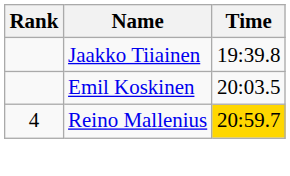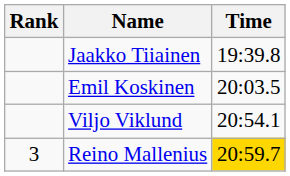 <table class="wikitable" style="text-align:center">
 <tr>
 <th>Rank</th>
 <th>Name</th>
 <th>Time</th>
 </tr>
 <tr>
 <td></td>
 <td align=left><a href='#'>Jaakko Tiiainen</a></td>
 <td>19:39.8</td>
 </tr>
 <tr>
 <td></td>
 <td align=left><a href='#'>Emil Koskinen</a></td>
 <td>20:03.5</td>
 </tr>
 <tr>
-<td>4</td>
+<td></td>
+<td align=left><a href='#'>Viljo Viklund</a></td>
+<td>20:54.1</td>
+</tr>
+<tr>
+<td>3</td>
 <td align=left><a href='#'>Reino Mallenius</a></td>
 <td style="background: gold;">20:59.7</td>
 </tr>
 </table>
